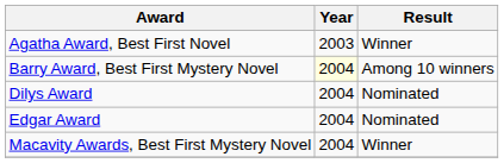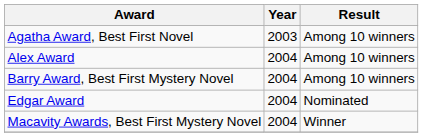 <table class="wikitable sortable">
 <tr>
 <th>Award</th>
 <th>Year</th>
 <th>Result</th>
 </tr>
 <tr>
 <td><a href='#'>Agatha Award</a>, Best First Novel</td>
 <td>2003</td>
-<td>Winner</td>
+<td>Among 10 winners</td>
+</tr>
+<tr>
+<td><a href='#'>Alex Award</a></td>
+<td>2004</td>
+<td>Among 10 winners</td>
 </tr>
 <tr>
 <td><a href='#'>Barry Award</a>, Best First Mystery Novel</td>
-<td style="background: lightyellow;">2004</td>
+<td>2004</td>
 <td>Among 10 winners</td>
-</tr>
-<tr>
-<td><a href='#'>Dilys Award</a></td>
-<td>2004</td>
-<td>Nominated</td>
 </tr>
 <tr>
 <td><a href='#'>Edgar Award</a></td>
 <td>2004</td>
 <td>Nominated</td>
 </tr>
 <tr>
 <td><a href='#'>Macavity Awards</a>, Best First Mystery Novel</td>
 <td>2004</td>
 <td>Winner</td>
 </tr>
 <tr>
 </tr>
 </table>
